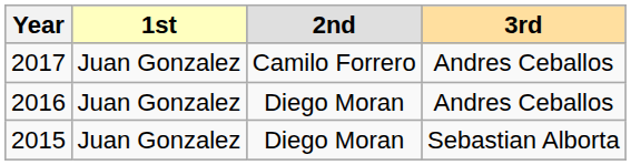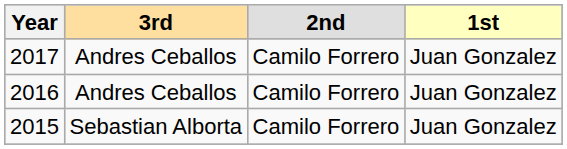 <table class="wikitable" style="font-size:85%; text-align:center">
 <tr>
 <th>Year</th>
+<td style="background-color:#ffdf9f"> <strong>3rd</strong> </td>
+<td style="background-color:#dfdfdf"> <strong>2nd</strong> </td>
 <td style="background-color:#ffffbf"> <strong>1st</strong> </td>
-<td style="background-color:#dfdfdf"> <strong>2nd</strong> </td>
-<td style="background-color:#ffdf9f"> <strong>3rd</strong> </td>
 </tr>
 <tr>
 <td>2017</td>
+<td>Andres Ceballos</td>
+<td>Camilo Forrero</td>
 <td>Juan Gonzalez</td>
-<td>Camilo Forrero</td>
-<td>Andres Ceballos</td>
 </tr>
 <tr>
 <td>2016</td>
+<td>Andres Ceballos</td>
+<td>Camilo Forrero</td>
 <td>Juan Gonzalez</td>
-<td>Diego Moran</td>
-<td>Andres Ceballos</td>
 </tr>
 <tr>
 <td>2015</td>
+<td>Sebastian Alborta</td>
+<td>Camilo Forrero</td>
 <td>Juan Gonzalez</td>
-<td>Diego Moran</td>
-<td>Sebastian Alborta</td>
 </tr>
 </table>
